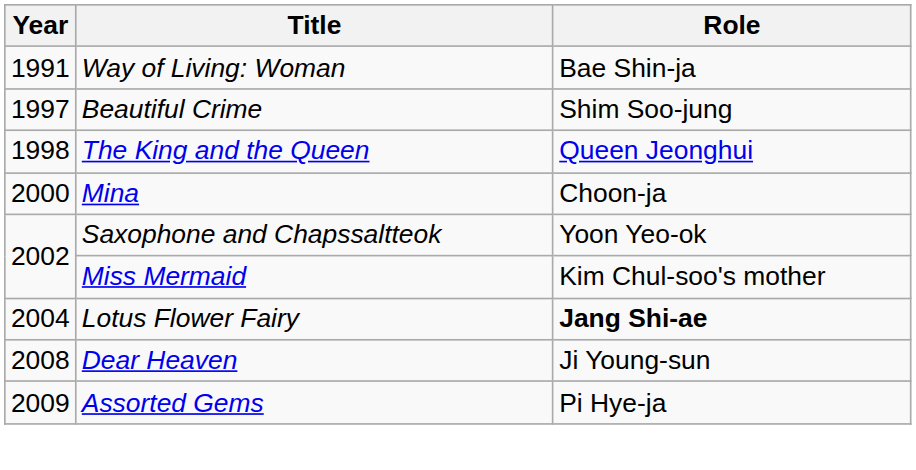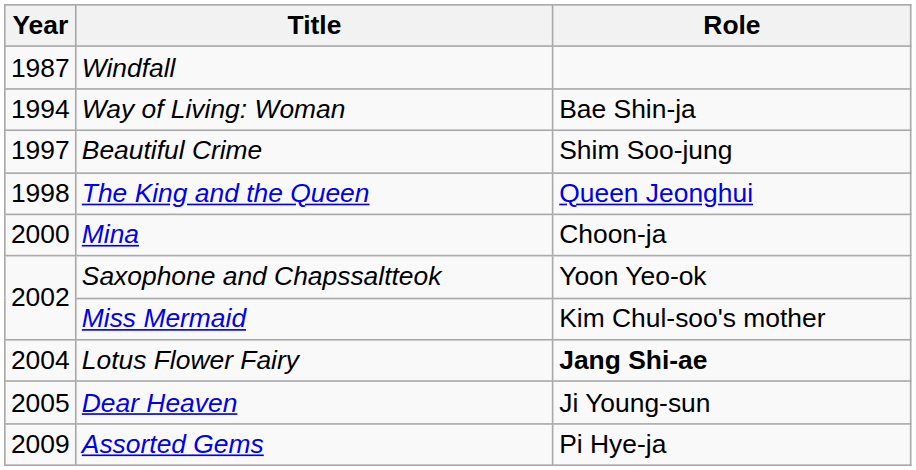 <table class="wikitable" style="width:550px">
 <tr>
 <th width=10>Year</th>
 <th>Title</th>
 <th>Role</th>
 </tr>
 <tr>
-<td>1991</td>
+<td>1987</td>
+<td><em>Windfall</em></td>
+<td></td>
+</tr>
+<tr>
+<td>1994</td>
 <td><em>Way of Living: Woman</em></td>
 <td>Bae Shin-ja</td>
 </tr>
 <tr>
 <td>1997</td>
 <td><em>Beautiful Crime</em></td>
 <td>Shim Soo-jung</td>
 </tr>
 <tr>
 <td>1998</td>
 <td><em><a href='#'>The King and the Queen</a></em></td>
 <td><a href='#'>Queen Jeonghui</a></td>
 </tr>
 <tr>
 <td>2000</td>
 <td><em><a href='#'>Mina</a></em></td>
 <td>Choon-ja</td>
 </tr>
 <tr>
 <td rowspan=2>2002</td>
 <td><em>Saxophone and Chapssaltteok</em></td>
 <td>Yoon Yeo-ok</td>
 </tr>
 <tr>
 <td><em><a href='#'>Miss Mermaid</a></em></td>
 <td>Kim Chul-soo's mother</td>
 </tr>
 <tr>
 <td>2004</td>
 <td><em>Lotus Flower Fairy</em></td>
 <td><strong>Jang Shi-ae</strong></td>
 </tr>
 <tr>
-<td>2008</td>
+<td>2005</td>
 <td><em><a href='#'>Dear Heaven</a></em></td>
 <td>Ji Young-sun</td>
 </tr>
 <tr>
 <td>2009</td>
 <td><em><a href='#'>Assorted Gems</a></em></td>
 <td>Pi Hye-ja</td>
 </tr>
 </table>
